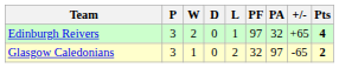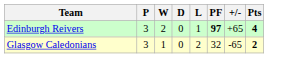 <table class="wikitable" style="text-align: center;">
 <tr>
 <th width="200">Team</th>
 <th width="20">P</th>
 <th width="20">W</th>
 <th width="20">D</th>
 <th width="20">L</th>
 <th width="20">PF</th>
-<th width="20">PA</th>
 <th width="25">+/-</th>
 <th width="20">Pts</th>
 </tr>
 <tr bgcolor="#ccffcc">
 <td align="left"><a href='#'>Edinburgh Reivers</a></td>
 <td>3</td>
 <td>2</td>
 <td>0</td>
 <td>1</td>
-<td>97</td>
-<td>32</td>
+<td><strong>97</strong></td>
 <td>+65</td>
 <td><strong>4</strong></td>
 </tr>
 <tr bgcolor="#ffffcc">
 <td align="left"><a href='#'>Glasgow Caledonians</a></td>
 <td>3</td>
 <td>1</td>
 <td>0</td>
 <td>2</td>
 <td>32</td>
-<td>97</td>
 <td>-65</td>
 <td><strong>2</strong></td>
 </tr>
 </table>
